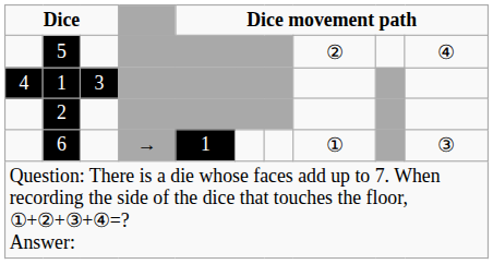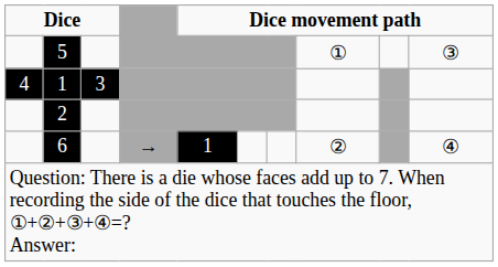 <table class="wikitable" style="text-align:center; width:25em">
 <tr>
 <td colspan="3"><strong>Dice</strong></td>
 <td style="background-color:darkgrey"></td>
 <td colspan="6"><strong>Dice movement path</strong></td>
 </tr>
 <tr>
 <td></td>
 <td style="background-color:black; color:white">5</td>
 <td></td>
 <td colspan="4" style="background-color:darkgrey"></td>
-<td>②</td>
+<td>①</td>
 <td></td>
-<td>④</td>
+<td>③</td>
 </tr>
 <tr>
 <td style="background-color:black; color:white">4</td>
 <td style="background-color:black; color:white">1</td>
 <td style="background-color:black; color:white">3</td>
 <td colspan="4" style="background-color:darkgrey"></td>
 <td></td>
 <td style="background-color:darkgrey"></td>
 <td></td>
 </tr>
 <tr>
 <td></td>
 <td style="background-color:black; color:white">2</td>
 <td></td>
 <td colspan="4" style="background-color:darkgrey"></td>
 <td></td>
 <td style="background-color:darkgrey"></td>
 <td></td>
 </tr>
 <tr>
 <td></td>
 <td style="background-color:black; color:white">6</td>
 <td></td>
 <td style="background-color:darkgrey">→</td>
 <td style="background-color:black; color:white">1</td>
 <td></td>
 <td></td>
-<td>①</td>
+<td>②</td>
 <td style="background-color:darkgrey"></td>
-<td>③</td>
+<td>④</td>
 </tr>
 <tr>
 <td colspan="10" style="text-align:left">Question: There is a die whose faces add up to 7. When recording the side of the dice that touches the floor, ①+②+③+④=?<br>Answer:</td>
 </tr>
 </table>
